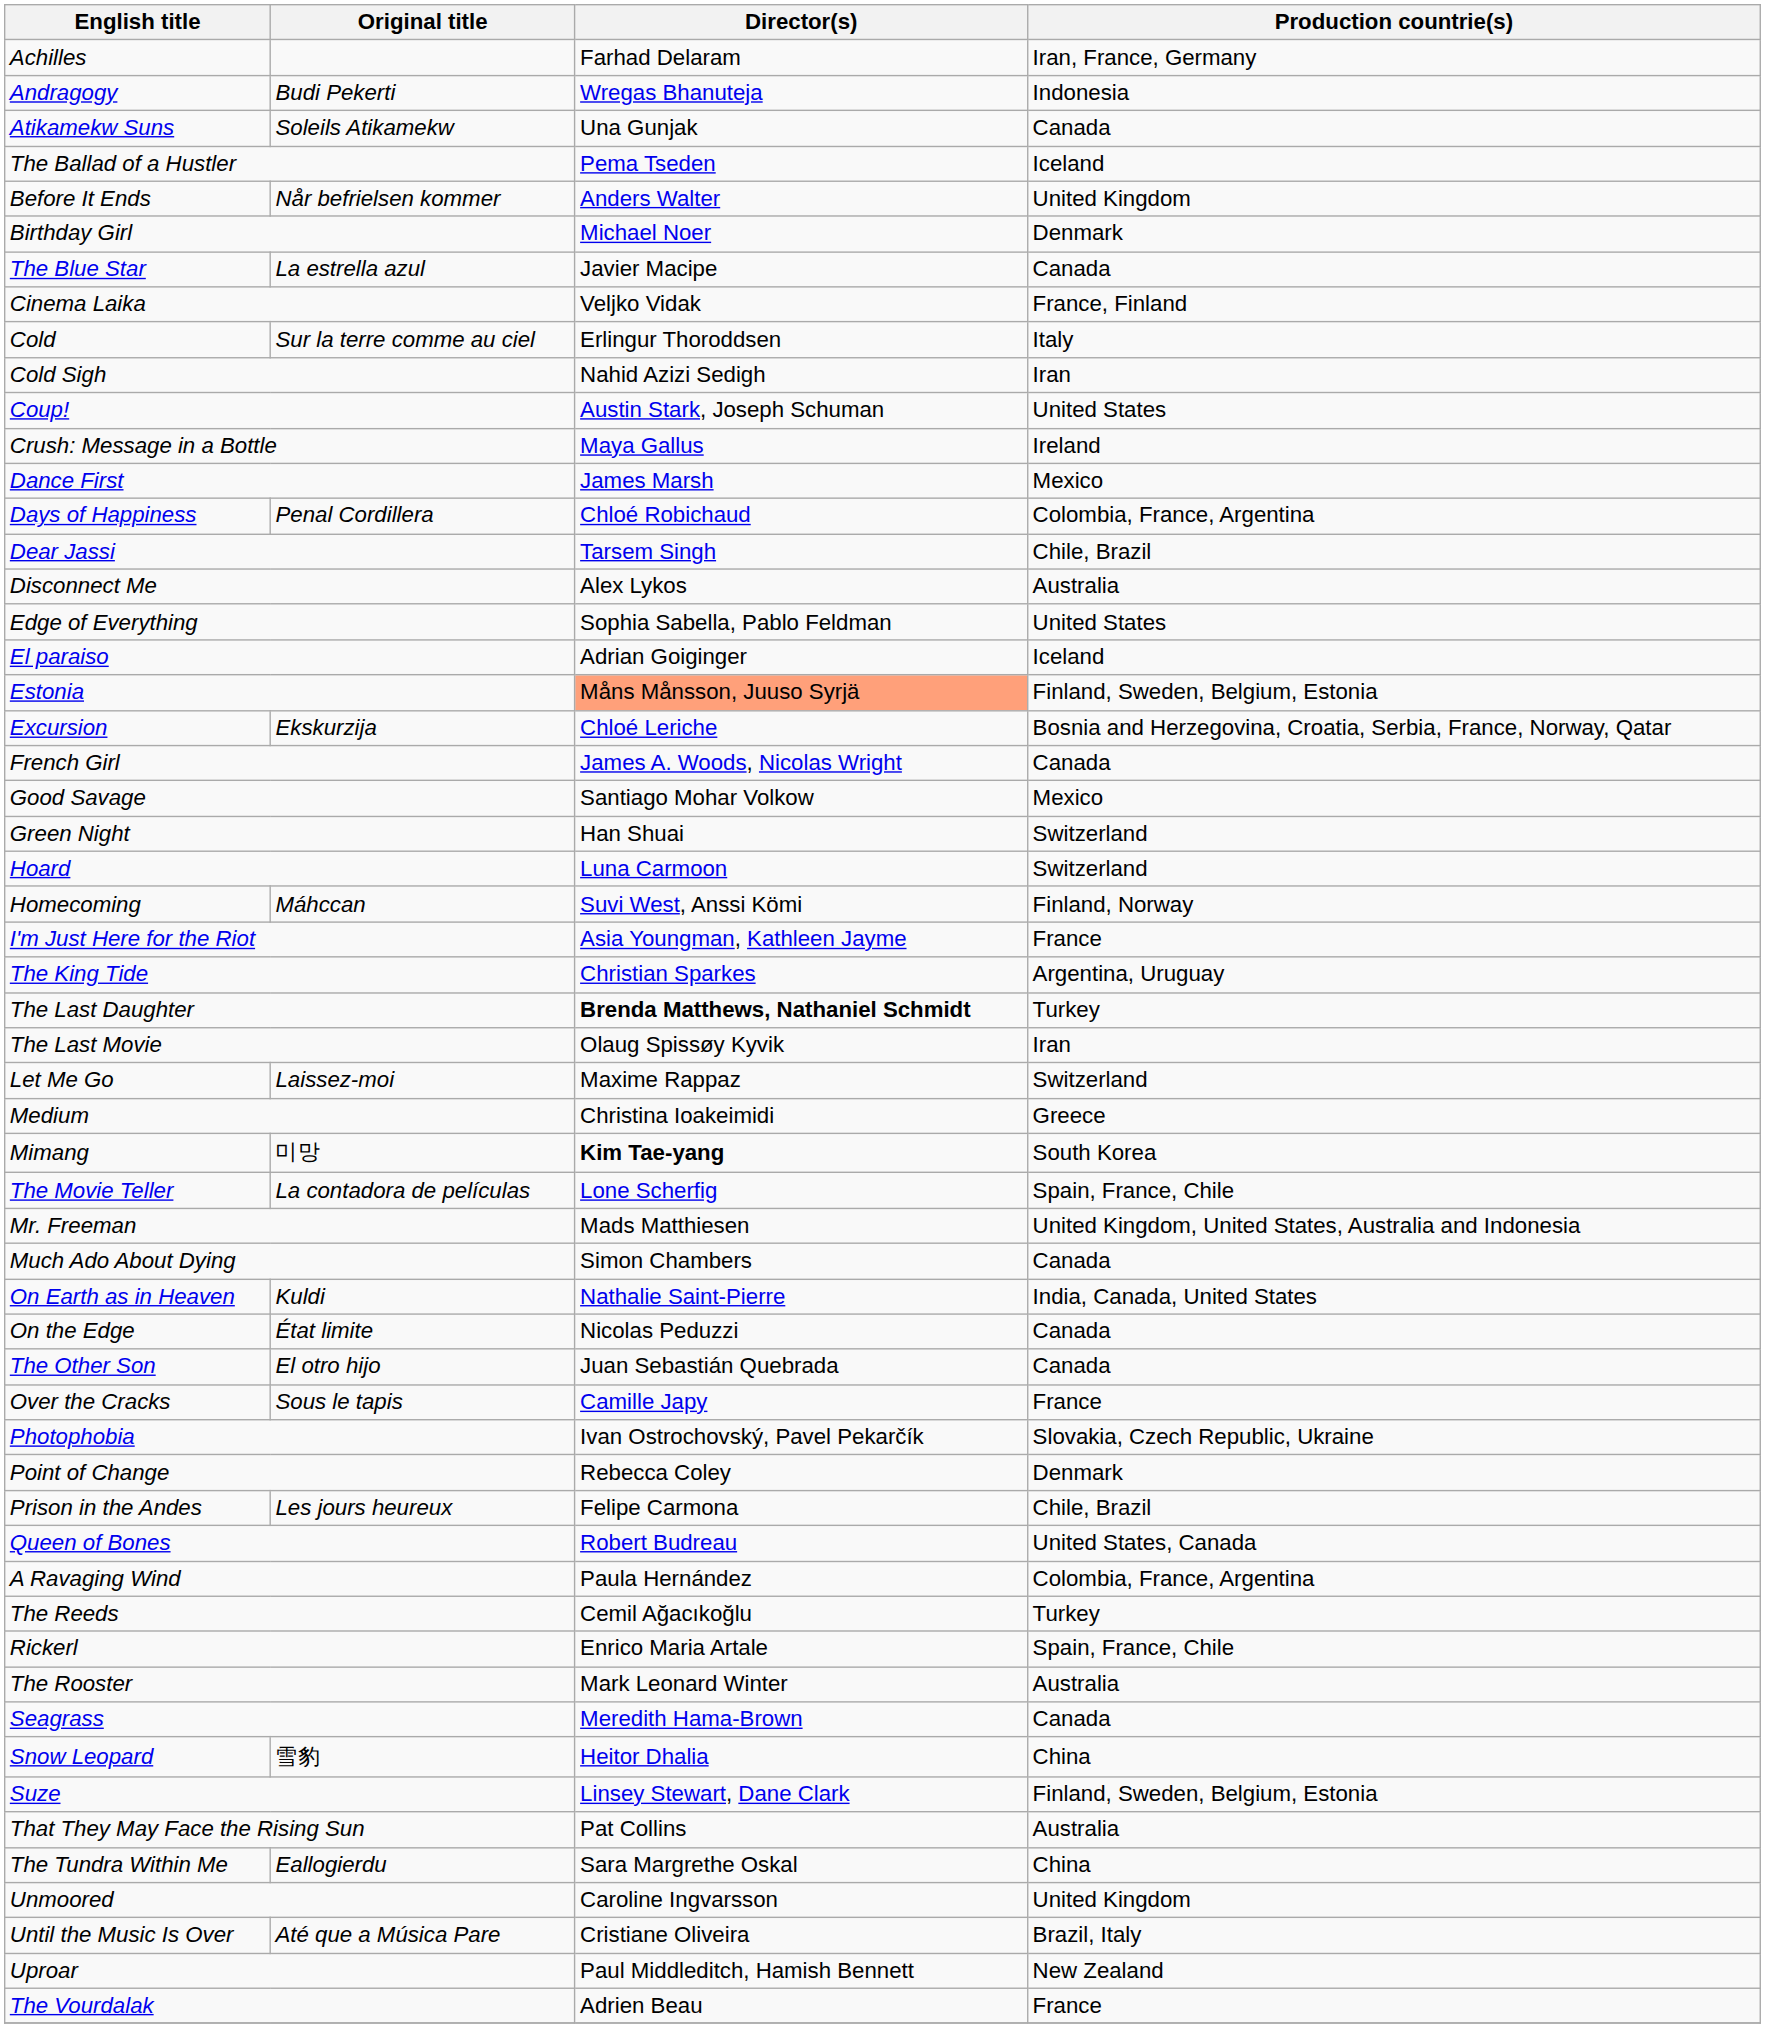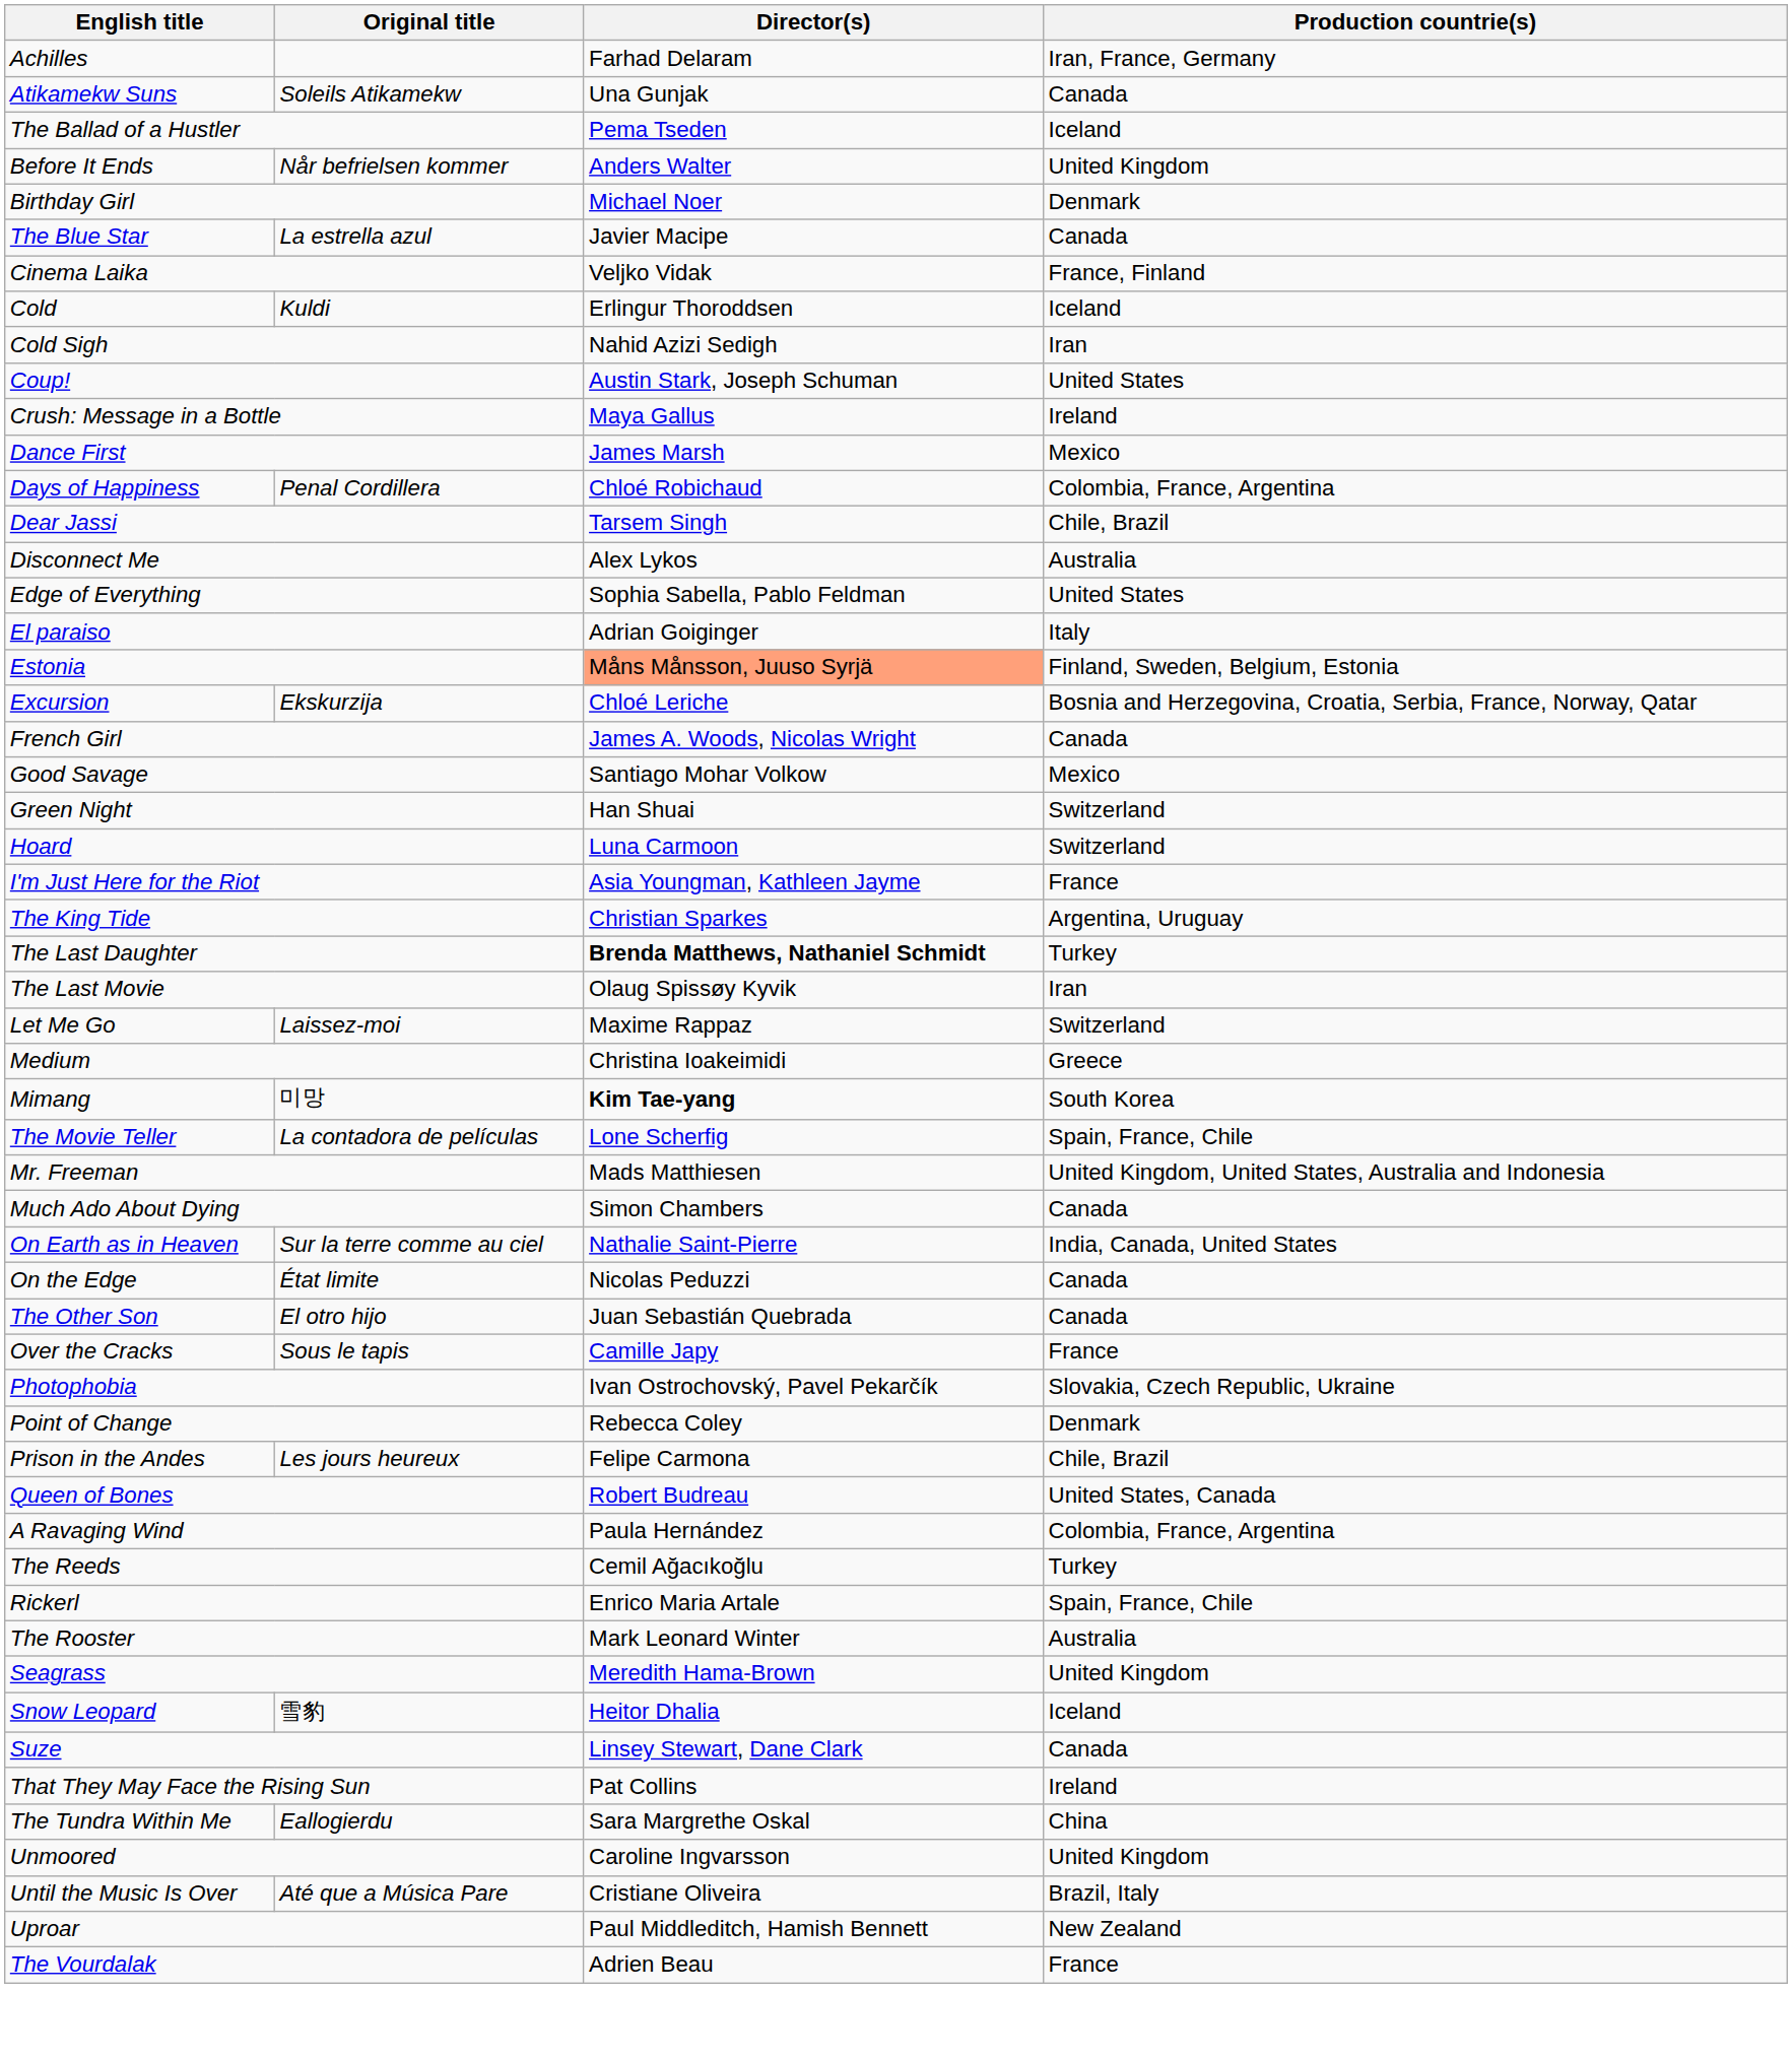 <table class="sortable wikitable" style="width:100%; margin-bottom:4px" cellpadding="5">
 <tr>
 <th scope="col">English title</th>
 <th scope="col">Original title</th>
 <th scope="col">Director(s)</th>
 <th scope="col">Production countrie(s)</th>
 </tr>
 <tr>
 <td><em>Achilles</em></td>
 <td></td>
 <td>Farhad Delaram</td>
 <td>Iran, France, Germany</td>
-</tr>
-<tr>
-<td><em><a href='#'>Andragogy</a></em></td>
-<td><em>Budi Pekerti</em></td>
-<td><a href='#'>Wregas Bhanuteja</a></td>
-<td>Indonesia</td>
 </tr>
 <tr>
 <td><em><a href='#'>Atikamekw Suns</a></em></td>
 <td><em>Soleils Atikamekw</em></td>
 <td>Una Gunjak</td>
 <td>Canada</td>
 </tr>
 <tr>
 <td colspan=2><em>The Ballad of a Hustler</em></td>
 <td><a href='#'>Pema Tseden</a></td>
 <td>Iceland</td>
 </tr>
 <tr>
 <td><em>Before It Ends</em></td>
 <td><em>Når befrielsen kommer</em></td>
 <td><a href='#'>Anders Walter</a></td>
 <td>United Kingdom</td>
 </tr>
 <tr>
 <td colspan=2><em>Birthday Girl</em></td>
 <td><a href='#'>Michael Noer</a></td>
 <td>Denmark</td>
 </tr>
 <tr>
 <td><em><a href='#'>The Blue Star</a></em></td>
 <td><em>La estrella azul</em></td>
 <td>Javier Macipe</td>
 <td>Canada</td>
 </tr>
 <tr>
 <td colspan=2><em>Cinema Laika</em></td>
 <td>Veljko Vidak</td>
 <td>France, Finland</td>
 </tr>
 <tr>
 <td><em>Cold</em></td>
-<td><em>Sur la terre comme au ciel</em></td>
+<td><em>Kuldi</em></td>
 <td>Erlingur Thoroddsen</td>
-<td>Italy</td>
+<td>Iceland</td>
 </tr>
 <tr>
 <td colspan=2><em>Cold Sigh</em></td>
 <td>Nahid Azizi Sedigh</td>
 <td>Iran</td>
 </tr>
 <tr>
 <td colspan=2><em><a href='#'>Coup!</a></em></td>
 <td><a href='#'>Austin Stark</a>, Joseph Schuman</td>
 <td>United States</td>
 </tr>
 <tr>
 <td colspan=2><em>Crush: Message in a Bottle</em></td>
 <td><a href='#'>Maya Gallus</a></td>
 <td>Ireland</td>
 </tr>
 <tr>
 <td colspan=2><em><a href='#'>Dance First</a></em></td>
 <td><a href='#'>James Marsh</a></td>
 <td>Mexico</td>
 </tr>
 <tr>
 <td><em><a href='#'>Days of Happiness</a></em></td>
 <td><em>Penal Cordillera</em></td>
 <td><a href='#'>Chloé Robichaud</a></td>
 <td>Colombia, France, Argentina</td>
 </tr>
 <tr>
 <td colspan=2><em><a href='#'>Dear Jassi</a></em></td>
 <td><a href='#'>Tarsem Singh</a></td>
 <td>Chile, Brazil</td>
 </tr>
 <tr>
 <td colspan=2><em>Disconnect Me</em></td>
 <td>Alex Lykos</td>
 <td>Australia</td>
 </tr>
 <tr>
 <td colspan=2><em>Edge of Everything</em></td>
 <td>Sophia Sabella, Pablo Feldman</td>
 <td>United States</td>
 </tr>
 <tr>
 <td colspan=2><em><a href='#'>El paraiso</a></em></td>
 <td>Adrian Goiginger</td>
-<td>Iceland</td>
+<td>Italy</td>
 </tr>
 <tr>
 <td colspan=2><em><a href='#'>Estonia</a></em></td>
 <td style="background: lightsalmon;">Måns Månsson, Juuso Syrjä</td>
 <td>Finland, Sweden, Belgium, Estonia</td>
 </tr>
 <tr>
 <td><em><a href='#'>Excursion</a></em></td>
 <td><em>Ekskurzija</em></td>
 <td><a href='#'>Chloé Leriche</a></td>
 <td>Bosnia and Herzegovina, Croatia, Serbia, France, Norway, Qatar</td>
 </tr>
 <tr>
 <td colspan=2><em>French Girl</em></td>
 <td><a href='#'>James A. Woods</a>, <a href='#'>Nicolas Wright</a></td>
 <td>Canada</td>
 </tr>
 <tr>
 <td colspan=2><em>Good Savage</em></td>
 <td>Santiago Mohar Volkow</td>
 <td>Mexico</td>
 </tr>
 <tr>
 <td colspan=2><em>Green Night</em></td>
 <td>Han Shuai</td>
 <td>Switzerland</td>
 </tr>
 <tr>
 <td colspan=2><em><a href='#'>Hoard</a></em></td>
 <td><a href='#'>Luna Carmoon</a></td>
 <td>Switzerland</td>
-</tr>
-<tr>
-<td><em>Homecoming</em></td>
-<td><em>Máhccan</em></td>
-<td><a href='#'>Suvi West</a>, Anssi Kömi</td>
-<td>Finland, Norway</td>
 </tr>
 <tr>
 <td colspan=2><em><a href='#'>I'm Just Here for the Riot</a></em></td>
 <td><a href='#'>Asia Youngman</a>, <a href='#'>Kathleen Jayme</a></td>
 <td>France</td>
 </tr>
 <tr>
 <td colspan=2><em><a href='#'>The King Tide</a></em></td>
 <td><a href='#'>Christian Sparkes</a></td>
 <td>Argentina, Uruguay</td>
 </tr>
 <tr>
 <td colspan=2><em>The Last Daughter</em></td>
 <td><strong>Brenda Matthews, Nathaniel Schmidt</strong></td>
 <td>Turkey</td>
 </tr>
 <tr>
 <td colspan=2><em>The Last Movie</em></td>
 <td>Olaug Spissøy Kyvik</td>
 <td>Iran</td>
 </tr>
 <tr>
 <td><em>Let Me Go</em></td>
 <td><em>Laissez-moi</em></td>
 <td>Maxime Rappaz</td>
 <td>Switzerland</td>
 </tr>
 <tr>
 <td colspan=2><em>Medium</em></td>
 <td>Christina Ioakeimidi</td>
 <td>Greece</td>
 </tr>
 <tr>
 <td><em>Mimang</em></td>
 <td>미망</td>
 <td><strong>Kim Tae-yang</strong></td>
 <td>South Korea</td>
 </tr>
 <tr>
 <td><em><a href='#'>The Movie Teller</a></em></td>
 <td><em>La contadora de películas</em></td>
 <td><a href='#'>Lone Scherfig</a></td>
 <td>Spain, France, Chile</td>
 </tr>
 <tr>
 <td colspan=2><em>Mr. Freeman</em></td>
 <td>Mads Matthiesen</td>
 <td>United Kingdom, United States, Australia and Indonesia</td>
 </tr>
 <tr>
 <td colspan=2><em>Much Ado About Dying</em></td>
 <td>Simon Chambers</td>
 <td>Canada</td>
 </tr>
 <tr>
 <td><em><a href='#'>On Earth as in Heaven</a></em></td>
-<td><em>Kuldi</em></td>
+<td><em>Sur la terre comme au ciel</em></td>
 <td><a href='#'>Nathalie Saint-Pierre</a></td>
 <td>India, Canada, United States</td>
 </tr>
 <tr>
 <td><em>On the Edge</em></td>
 <td><em>État limite</em></td>
 <td>Nicolas Peduzzi</td>
 <td>Canada</td>
 </tr>
 <tr>
 <td><em><a href='#'>The Other Son</a></em></td>
 <td><em>El otro hijo</em></td>
 <td>Juan Sebastián Quebrada</td>
 <td>Canada</td>
 </tr>
 <tr>
 <td><em>Over the Cracks</em></td>
 <td><em>Sous le tapis</em></td>
 <td><a href='#'>Camille Japy</a></td>
 <td>France</td>
 </tr>
 <tr>
 <td colspan=2><em><a href='#'>Photophobia</a></em></td>
 <td>Ivan Ostrochovský, Pavel Pekarčík</td>
 <td>Slovakia, Czech Republic, Ukraine</td>
 </tr>
 <tr>
 <td colspan=2><em>Point of Change</em></td>
 <td>Rebecca Coley</td>
 <td>Denmark</td>
 </tr>
 <tr>
 <td><em>Prison in the Andes</em></td>
 <td><em>Les jours heureux</em></td>
 <td>Felipe Carmona</td>
 <td>Chile, Brazil</td>
 </tr>
 <tr>
 <td colspan=2><em><a href='#'>Queen of Bones</a></em></td>
 <td><a href='#'>Robert Budreau</a></td>
 <td>United States, Canada</td>
 </tr>
 <tr>
 <td colspan=2><em>A Ravaging Wind</em></td>
 <td>Paula Hernández</td>
 <td>Colombia, France, Argentina</td>
 </tr>
 <tr>
 <td colspan=2><em>The Reeds</em></td>
 <td>Cemil Ağacıkoğlu</td>
 <td>Turkey</td>
 </tr>
 <tr>
 <td colspan=2><em>Rickerl</em></td>
 <td>Enrico Maria Artale</td>
 <td>Spain, France, Chile</td>
 </tr>
 <tr>
 <td colspan=2><em>The Rooster</em></td>
 <td>Mark Leonard Winter</td>
 <td>Australia</td>
 </tr>
 <tr>
 <td colspan=2><em><a href='#'>Seagrass</a></em></td>
 <td><a href='#'>Meredith Hama-Brown</a></td>
-<td>Canada</td>
+<td>United Kingdom</td>
 </tr>
 <tr>
 <td><em><a href='#'>Snow Leopard</a></em></td>
 <td>雪豹</td>
 <td><a href='#'>Heitor Dhalia</a></td>
-<td>China</td>
+<td>Iceland</td>
 </tr>
 <tr>
 <td colspan=2><em><a href='#'>Suze</a></em></td>
 <td><a href='#'>Linsey Stewart</a>, <a href='#'>Dane Clark</a></td>
-<td>Finland, Sweden, Belgium, Estonia</td>
+<td>Canada</td>
 </tr>
 <tr>
 <td colspan=2><em>That They May Face the Rising Sun</em></td>
 <td>Pat Collins</td>
-<td>Australia</td>
+<td>Ireland</td>
 </tr>
 <tr>
 <td><em>The Tundra Within Me</em></td>
 <td><em>Eallogierdu</em></td>
 <td>Sara Margrethe Oskal</td>
 <td>China</td>
 </tr>
 <tr>
 <td colspan=2><em>Unmoored</em></td>
 <td>Caroline Ingvarsson</td>
 <td>United Kingdom</td>
 </tr>
 <tr>
 <td><em>Until the Music Is Over</em></td>
 <td><em>Até que a Música Pare</em></td>
 <td>Cristiane Oliveira</td>
 <td>Brazil, Italy</td>
 </tr>
 <tr>
 <td colspan=2><em>Uproar</em></td>
 <td>Paul Middleditch, Hamish Bennett</td>
 <td>New Zealand</td>
 </tr>
 <tr>
 <td colspan=2><em><a href='#'>The Vourdalak</a></em></td>
 <td>Adrien Beau</td>
 <td>France</td>
 </tr>
 <tr>
 </tr>
 </table>
